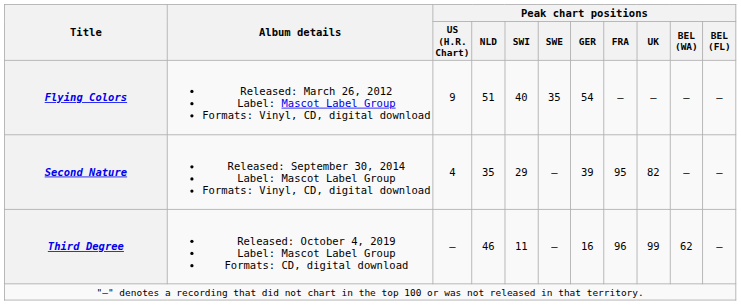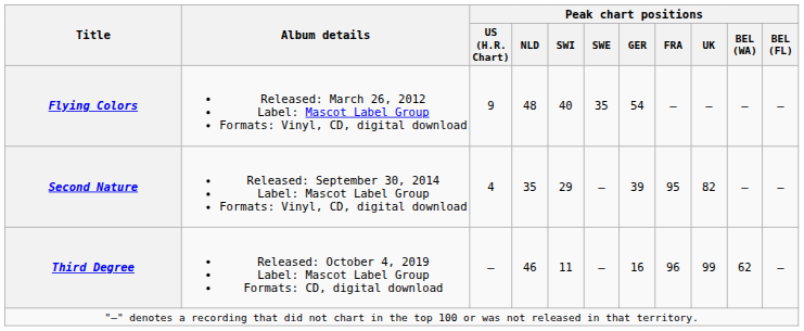 <table class="wikitable plainrowheaders" style="text-align:center;">
 <tr>
 <th scope="col" rowspan="2" style="width:15em;">Title</th>
 <th scope="col" rowspan="2">Album details</th>
 <th scope="col" colspan="9">Peak chart positions</th>
 </tr>
 <tr>
 <th scope="col" style="width:3em;font-size:90%;">US (H.R. Chart) <br></th>
 <th scope="col" style="width:3em;font-size:90%;">NLD <br></th>
 <th scope="col" style="width:3em;font-size:90%;">SWI <br></th>
 <th scope="col" style="width:3em;font-size:90%;">SWE <br></th>
 <th scope="col" style="width:3em;font-size:90%;">GER <br></th>
 <th scope="col" style="width:3em;font-size:90%;">FRA <br></th>
 <th scope="col" style="width:3em;font-size:90%;">UK <br></th>
 <th scope="col" style="width:3em;font-size:90%;">BEL (WA)<br></th>
 <th scope="col" style="width:3em;font-size:90%;">BEL (FL)<br></th>
 </tr>
 <tr>
 <th scope="row"><em><a href='#'>Flying Colors</a></em></th>
 <td><br><ul><li>Released: March 26, 2012</li><li>Label: <a href='#'>Mascot Label Group</a></li><li>Formats: Vinyl, CD, digital download</li></ul></td>
 <td>9</td>
-<td>51</td>
+<td>48</td>
 <td>40</td>
 <td>35</td>
 <td>54</td>
 <td>—</td>
 <td>—</td>
 <td>—</td>
 <td>—</td>
 </tr>
 <tr>
 <th scope="row"><em><a href='#'>Second Nature</a></em></th>
 <td><br><ul><li>Released: September 30, 2014</li><li>Label: Mascot Label Group</li><li>Formats: Vinyl, CD, digital download</li></ul></td>
 <td>4</td>
 <td>35</td>
 <td>29</td>
 <td>—</td>
 <td>39</td>
 <td>95<br></td>
 <td>82</td>
 <td>—</td>
 <td>—</td>
 </tr>
 <tr>
 <th scope="row"><em><a href='#'>Third Degree</a></em></th>
 <td><br><ul><li>Released: October 4, 2019</li><li>Label: Mascot Label Group</li><li>Formats: CD, digital download</li></ul></td>
 <td>—</td>
 <td>46</td>
 <td>11</td>
 <td>—</td>
 <td>16</td>
 <td>96</td>
 <td>99</td>
 <td>62</td>
 <td>—</td>
 </tr>
 <tr>
 <td colspan="15" style="font-size:90%">"—" denotes a recording that did not chart in the top 100 or was not released in that territory.</td>
 </tr>
 </table>
